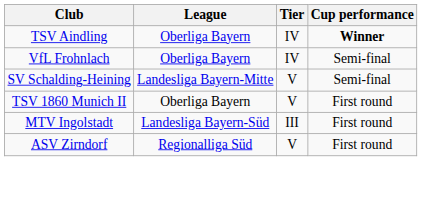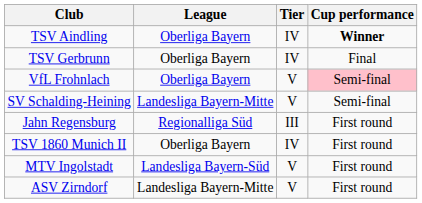 <table class="wikitable">
 <tr>
 <th>Club</th>
 <th>League</th>
 <th>Tier</th>
 <th>Cup performance</th>
 </tr>
 <tr align="center">
 <td><a href='#'>TSV Aindling</a></td>
 <td><a href='#'>Oberliga Bayern</a></td>
 <td>IV</td>
 <td><strong>Winner</strong></td>
 </tr>
 <tr align="center">
+<td><a href='#'>TSV Gerbrunn</a></td>
+<td>Oberliga Bayern</td>
+<td>IV</td>
+<td>Final</td>
+</tr>
+<tr align="center">
 <td><a href='#'>VfL Frohnlach</a></td>
 <td><a href='#'>Oberliga Bayern</a></td>
-<td>IV</td>
-<td>Semi-final</td>
+<td>V</td>
+<td style="background: pink;">Semi-final</td>
 </tr>
 <tr align="center">
 <td><a href='#'>SV Schalding-Heining</a></td>
 <td><a href='#'>Landesliga Bayern-Mitte</a></td>
 <td>V</td>
 <td>Semi-final</td>
 </tr>
 <tr align="center">
+<td><a href='#'>Jahn Regensburg</a></td>
+<td><a href='#'>Regionalliga Süd</a></td>
+<td>III</td>
+<td>First round</td>
+</tr>
+<tr align="center">
 <td><a href='#'>TSV 1860 Munich II</a></td>
 <td>Oberliga Bayern</td>
-<td>V</td>
+<td>IV</td>
 <td>First round</td>
 </tr>
 <tr align="center">
 <td><a href='#'>MTV Ingolstadt</a></td>
 <td><a href='#'>Landesliga Bayern-Süd</a></td>
-<td>III</td>
+<td>V</td>
 <td>First round</td>
 </tr>
 <tr align="center">
 <td><a href='#'>ASV Zirndorf</a></td>
-<td><a href='#'>Regionalliga Süd</a></td>
+<td>Landesliga Bayern-Mitte</td>
 <td>V</td>
 <td>First round</td>
 </tr>
 </table>
